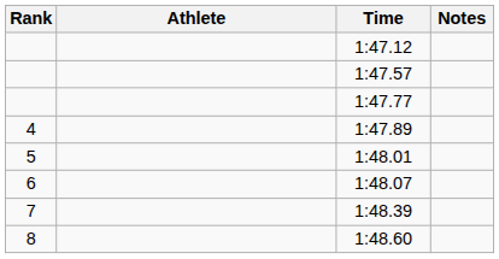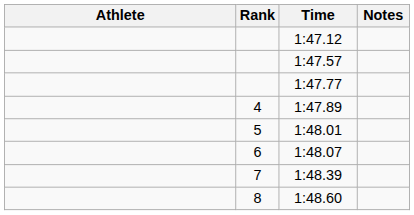 <table class="wikitable" style="text-align:center">
 <tr>
+<th width=250>Athlete</th>
 <th width=40>Rank</th>
-<th width=250>Athlete</th>
 <th width=80>Time</th>
 <th width=50>Notes</th>
 </tr>
 <tr>
+<td align=left></td>
 <td></td>
-<td align=left></td>
 <td>1:47.12</td>
 <td></td>
 </tr>
 <tr>
+<td align=left></td>
 <td></td>
-<td align=left></td>
 <td>1:47.57</td>
 <td></td>
 </tr>
 <tr>
+<td align=left></td>
 <td></td>
-<td align=left></td>
 <td>1:47.77</td>
 <td></td>
 </tr>
 <tr>
+<td align=left></td>
 <td>4</td>
-<td align=left></td>
 <td>1:47.89</td>
 <td></td>
 </tr>
 <tr>
+<td align=left></td>
 <td>5</td>
-<td align=left></td>
 <td>1:48.01</td>
 <td></td>
 </tr>
 <tr>
+<td align=left></td>
 <td>6</td>
-<td align=left></td>
 <td>1:48.07</td>
 <td></td>
 </tr>
 <tr>
+<td align=left></td>
 <td>7</td>
-<td align=left></td>
 <td>1:48.39</td>
 <td></td>
 </tr>
 <tr>
+<td align=left></td>
 <td>8</td>
-<td align=left></td>
 <td>1:48.60</td>
 <td></td>
 </tr>
 </table>
